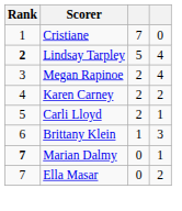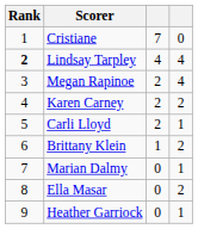 <table class="wikitable">
 <tr>
 <th>Rank</th>
 <th>Scorer</th>
 <th width=20></th>
 <th width=20></th>
 </tr>
 <tr>
 <td align=center>1</td>
 <td> <a href='#'>Cristiane</a></td>
 <td align=center>7</td>
 <td align=center>0</td>
 </tr>
 <tr>
 <td align=center><strong>2</strong></td>
 <td> <a href='#'>Lindsay Tarpley</a></td>
-<td align=center>5</td>
+<td align=center>4</td>
 <td align=center>4</td>
 </tr>
 <tr>
 <td align=center>3</td>
 <td> <a href='#'>Megan Rapinoe</a></td>
 <td align=center>2</td>
 <td align=center>4</td>
 </tr>
 <tr>
 <td align=center>4</td>
 <td> <a href='#'>Karen Carney</a></td>
 <td align=center>2</td>
 <td align=center>2</td>
 </tr>
 <tr>
 <td align=center>5</td>
 <td> <a href='#'>Carli Lloyd</a></td>
 <td align=center>2</td>
 <td align=center>1</td>
 </tr>
 <tr>
 <td align=center>6</td>
 <td> <a href='#'>Brittany Klein</a></td>
 <td align=center>1</td>
-<td align=center>3</td>
+<td align=center>2</td>
 </tr>
 <tr>
-<td align=center><strong>7</strong></td>
+<td align=center>7</td>
 <td> <a href='#'>Marian Dalmy</a></td>
 <td align=center>0</td>
 <td align=center>1</td>
 </tr>
 <tr>
-<td align=center>7</td>
+<td align=center>8</td>
 <td> <a href='#'>Ella Masar</a></td>
 <td align=center>0</td>
 <td align=center>2</td>
 </tr>
+<tr>
+<td align=center>9</td>
+<td> <a href='#'>Heather Garriock</a></td>
+<td align=center>0</td>
+<td align=center>1</td>
+</tr>
 </table>
